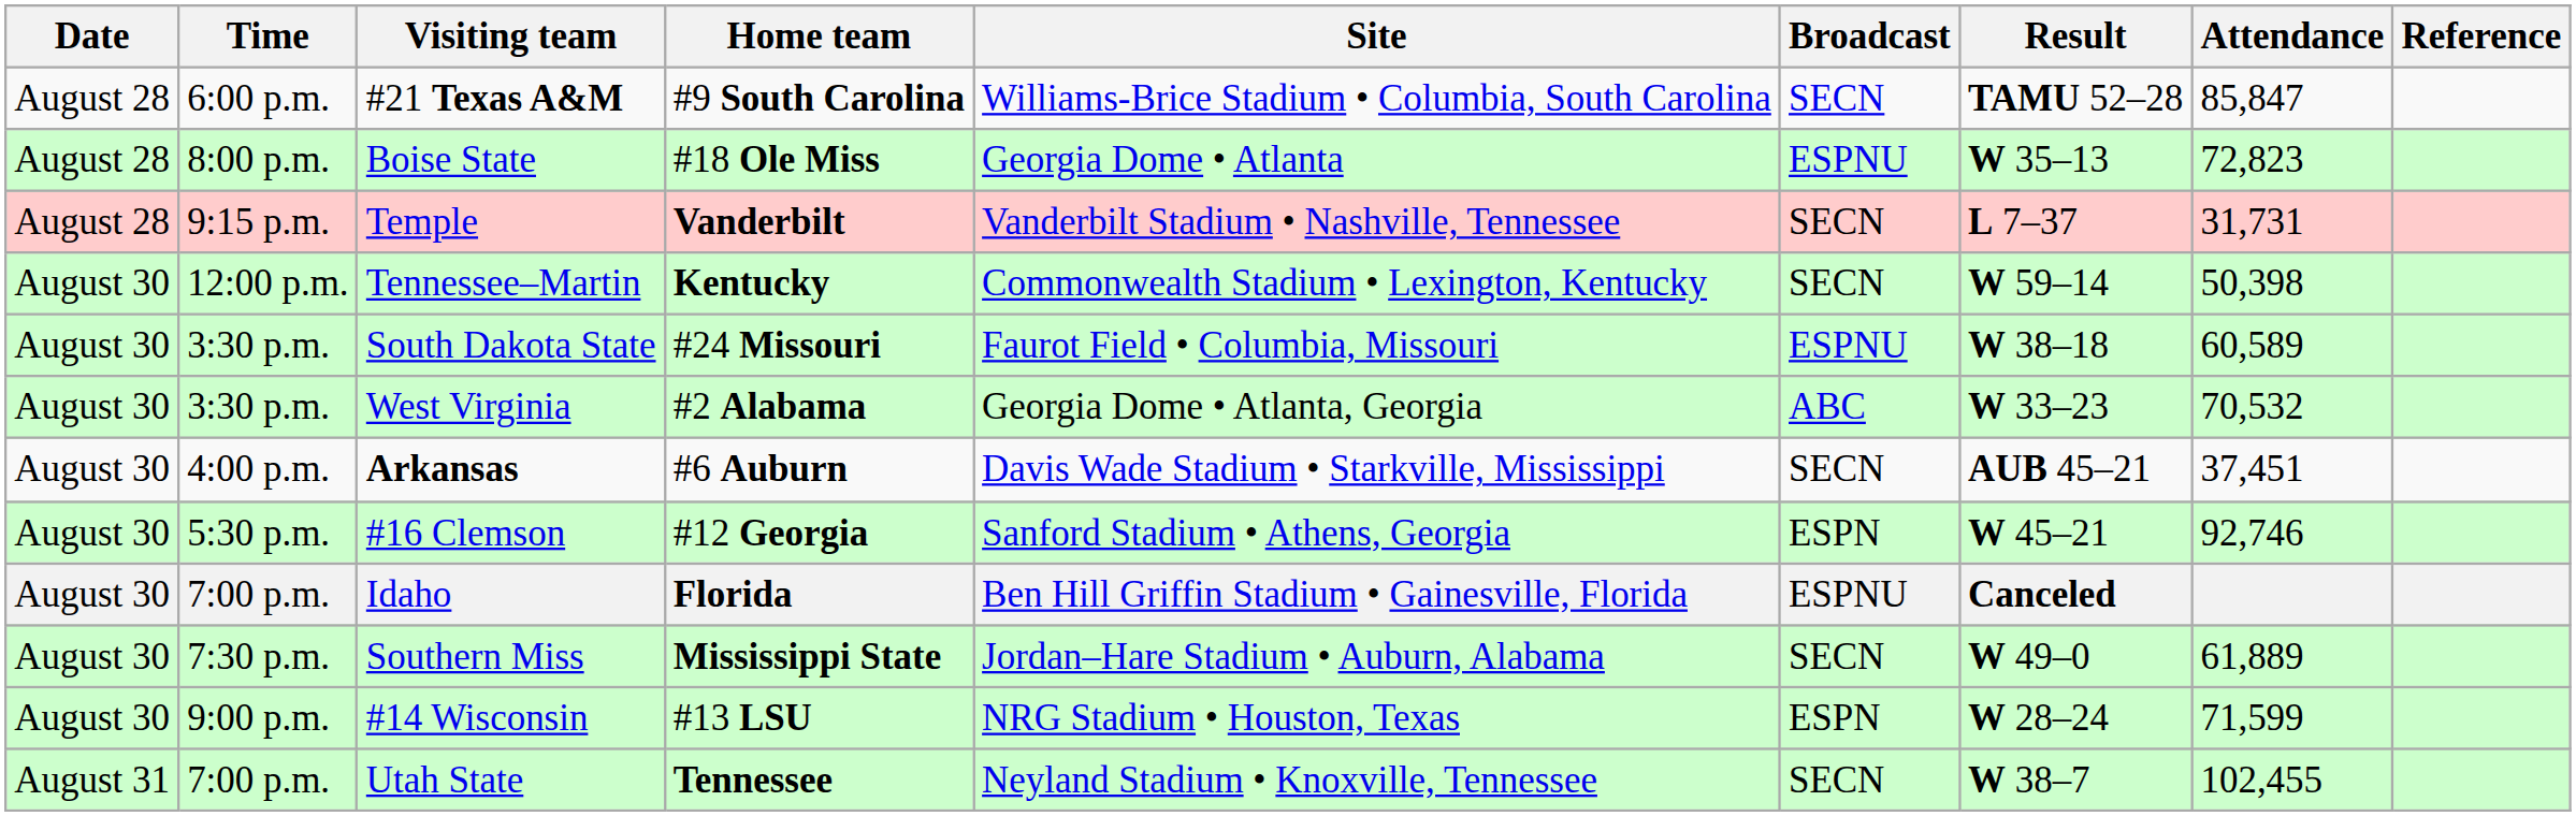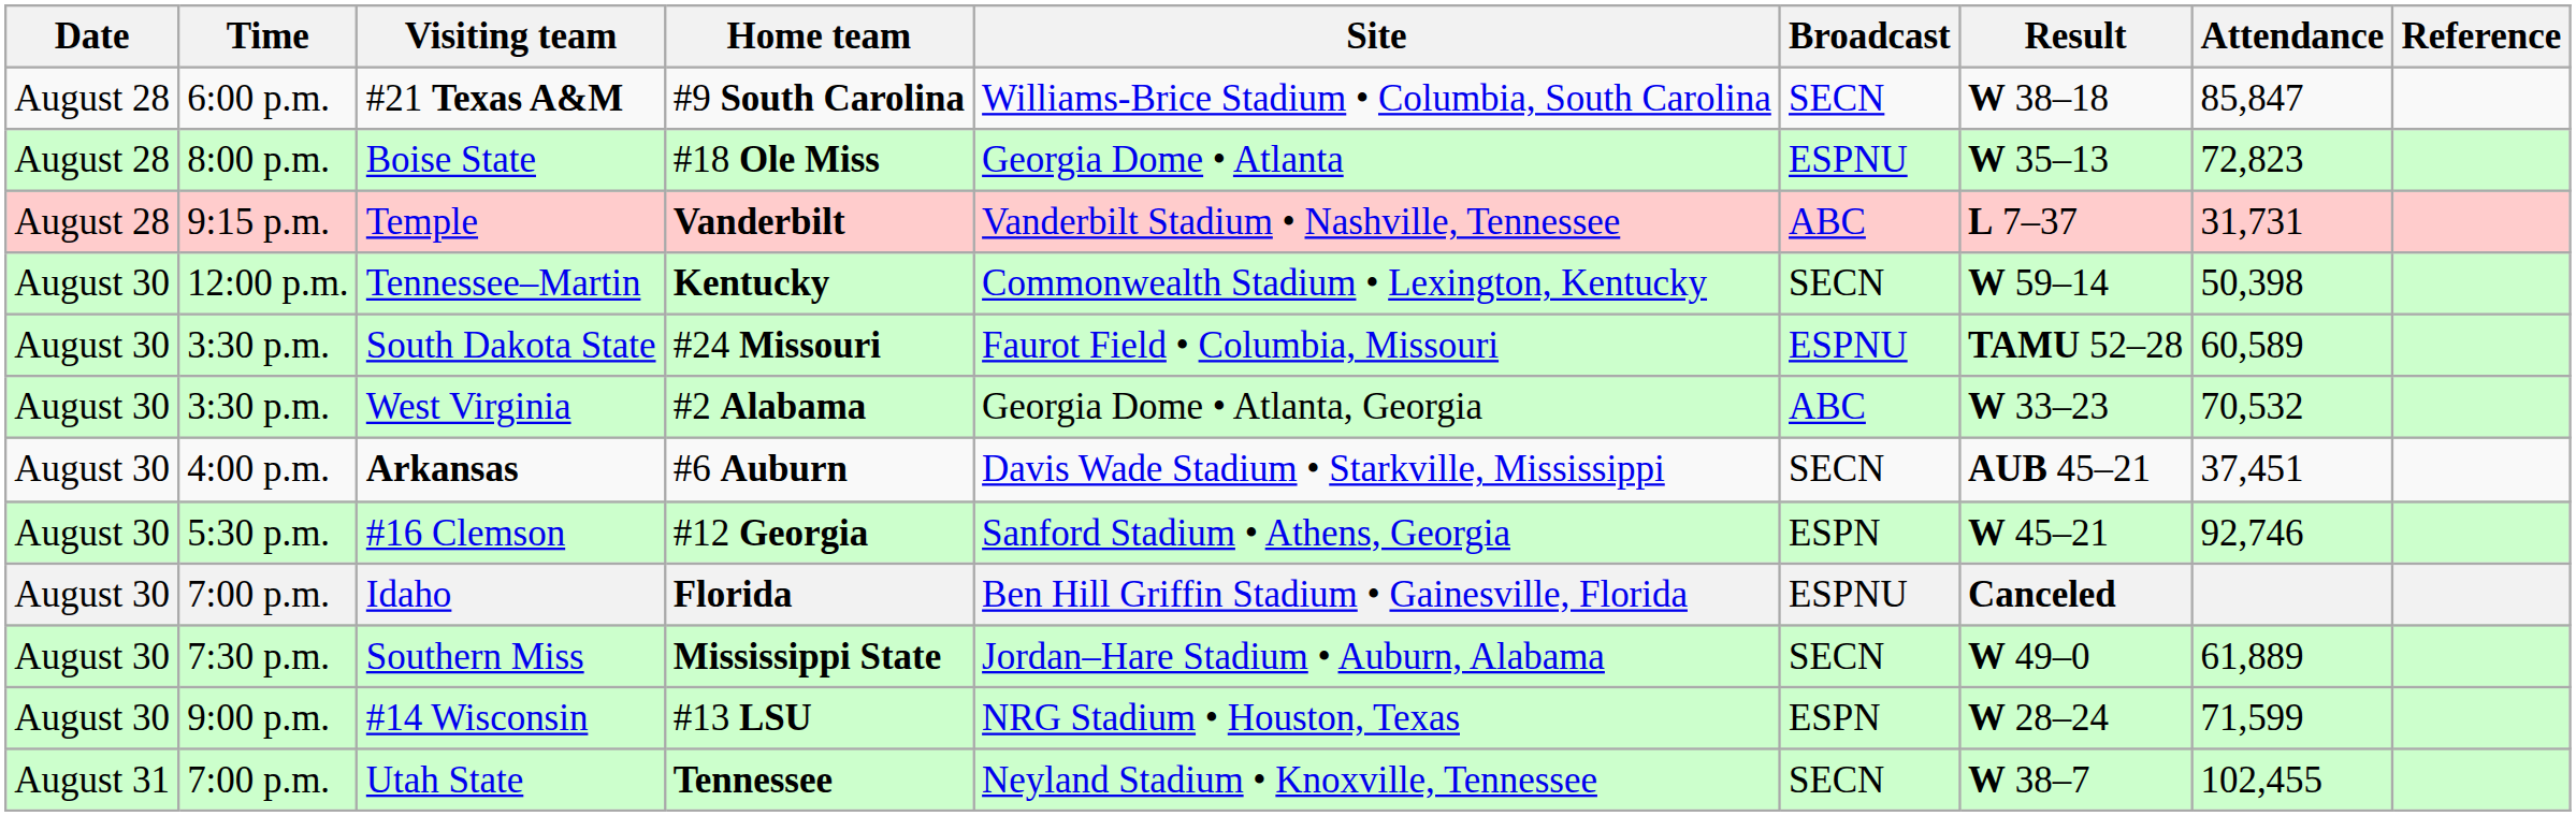 <table class="wikitable" style="font-size:95%;">
 <tr>
 <th>Date</th>
 <th>Time</th>
 <th>Visiting team</th>
 <th>Home team</th>
 <th>Site</th>
 <th>Broadcast</th>
 <th>Result</th>
 <th>Attendance</th>
 <th class="unsortable">Reference</th>
 </tr>
 <tr bgcolor=>
 <td>August 28</td>
 <td>6:00 p.m.</td>
 <td>#21 <strong>Texas A&M</strong></td>
 <td>#9 <strong>South Carolina</strong></td>
 <td><a href='#'>Williams-Brice Stadium</a> • <a href='#'>Columbia, South Carolina</a></td>
 <td><a href='#'>SECN</a></td>
-<td><strong>TAMU</strong> 52–28</td>
+<td><strong>W</strong> 38–18</td>
 <td>85,847</td>
 <td></td>
 </tr>
 <tr bgcolor=ccffcc>
 <td>August 28</td>
 <td>8:00 p.m.</td>
 <td><a href='#'>Boise State</a></td>
 <td>#18 <strong>Ole Miss</strong></td>
 <td><a href='#'>Georgia Dome</a> • <a href='#'>Atlanta</a></td>
 <td><a href='#'>ESPNU</a></td>
 <td><strong>W</strong> 35–13</td>
 <td>72,823</td>
 <td></td>
 </tr>
 <tr bgcolor=#ffcccc>
 <td>August 28</td>
 <td>9:15 p.m.</td>
 <td><a href='#'>Temple</a></td>
 <td><strong>Vanderbilt</strong></td>
 <td><a href='#'>Vanderbilt Stadium</a> • <a href='#'>Nashville, Tennessee</a></td>
-<td>SECN</td>
+<td><a href='#'>ABC</a></td>
 <td><strong>L</strong> 7–37</td>
 <td>31,731</td>
 <td></td>
 </tr>
 <tr bgcolor=ccffcc>
 <td>August 30</td>
 <td>12:00 p.m.</td>
 <td><a href='#'>Tennessee–Martin</a></td>
 <td><strong>Kentucky</strong></td>
 <td><a href='#'>Commonwealth Stadium</a> • <a href='#'>Lexington, Kentucky</a></td>
 <td>SECN</td>
 <td><strong>W</strong> 59–14</td>
 <td>50,398</td>
 <td></td>
 </tr>
 <tr bgcolor=ccffcc>
 <td>August 30</td>
 <td>3:30 p.m.</td>
 <td><a href='#'>South Dakota State</a></td>
 <td>#24 <strong>Missouri</strong></td>
 <td><a href='#'>Faurot Field</a> • <a href='#'>Columbia, Missouri</a></td>
 <td><a href='#'>ESPNU</a></td>
-<td><strong>W</strong> 38–18</td>
+<td><strong>TAMU</strong> 52–28</td>
 <td>60,589</td>
 <td></td>
 </tr>
 <tr bgcolor=ccffcc>
 <td>August 30</td>
 <td>3:30 p.m.</td>
 <td><a href='#'>West Virginia</a></td>
 <td>#2 <strong>Alabama</strong></td>
 <td>Georgia Dome • Atlanta, Georgia</td>
 <td><a href='#'>ABC</a></td>
 <td><strong>W</strong> 33–23</td>
 <td>70,532</td>
 <td></td>
 </tr>
 <tr bgcolor=>
 <td>August 30</td>
 <td>4:00 p.m.</td>
 <td><strong>Arkansas</strong></td>
 <td>#6 <strong>Auburn</strong></td>
 <td><a href='#'>Davis Wade Stadium</a> • <a href='#'>Starkville, Mississippi</a></td>
 <td>SECN</td>
 <td><strong>AUB</strong> 45–21</td>
 <td>37,451</td>
 <td></td>
 </tr>
 <tr bgcolor=ccffcc>
 <td>August 30</td>
 <td>5:30 p.m.</td>
 <td><a href='#'>#16 Clemson</a></td>
 <td>#12 <strong>Georgia</strong></td>
 <td><a href='#'>Sanford Stadium</a> • <a href='#'>Athens, Georgia</a></td>
 <td>ESPN</td>
 <td><strong>W</strong> 45–21</td>
 <td>92,746</td>
 <td></td>
 </tr>
 <tr bgcolor="#F2F2F2">
 <td>August 30</td>
 <td>7:00 p.m.</td>
 <td><a href='#'>Idaho</a></td>
 <td><strong>Florida</strong></td>
 <td><a href='#'>Ben Hill Griffin Stadium</a> • <a href='#'>Gainesville, Florida</a></td>
 <td>ESPNU</td>
 <td><strong>Canceled</strong></td>
 <td></td>
 <td></td>
 </tr>
 <tr bgcolor=ccffcc>
 <td>August 30</td>
 <td>7:30 p.m.</td>
 <td><a href='#'>Southern Miss</a></td>
 <td><strong>Mississippi State</strong></td>
 <td><a href='#'>Jordan–Hare Stadium</a> • <a href='#'>Auburn, Alabama</a></td>
 <td>SECN</td>
 <td><strong>W</strong> 49–0</td>
 <td>61,889</td>
 <td></td>
 </tr>
 <tr bgcolor=ccffcc>
 <td>August 30</td>
 <td>9:00 p.m.</td>
 <td><a href='#'>#14 Wisconsin</a></td>
 <td>#13 <strong>LSU</strong></td>
 <td><a href='#'>NRG Stadium</a> • <a href='#'>Houston, Texas</a></td>
 <td>ESPN</td>
 <td><strong>W</strong> 28–24</td>
 <td>71,599</td>
 <td></td>
 </tr>
 <tr bgcolor=ccffcc>
 <td>August 31</td>
 <td>7:00 p.m.</td>
 <td><a href='#'>Utah State</a></td>
 <td><strong>Tennessee</strong></td>
 <td><a href='#'>Neyland Stadium</a> • <a href='#'>Knoxville, Tennessee</a></td>
 <td>SECN</td>
 <td><strong>W</strong> 38–7</td>
 <td>102,455</td>
 <td></td>
 </tr>
 </table>
